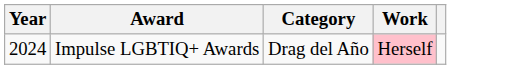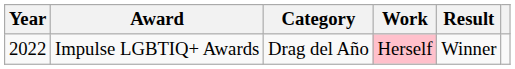 <table class="wikitable">
 <tr>
 <th>Year</th>
 <th>Award</th>
 <th>Category</th>
 <th>Work</th>
+<th>Result</th>
 <th></th>
 </tr>
 <tr>
-<td>2024</td>
+<td>2022</td>
 <td>Impulse LGBTIQ+ Awards</td>
 <td>Drag del Año</td>
 <td style="background: pink;">Herself</td>
+<td>Winner</td>
 <td></td>
 </tr>
 </table>
